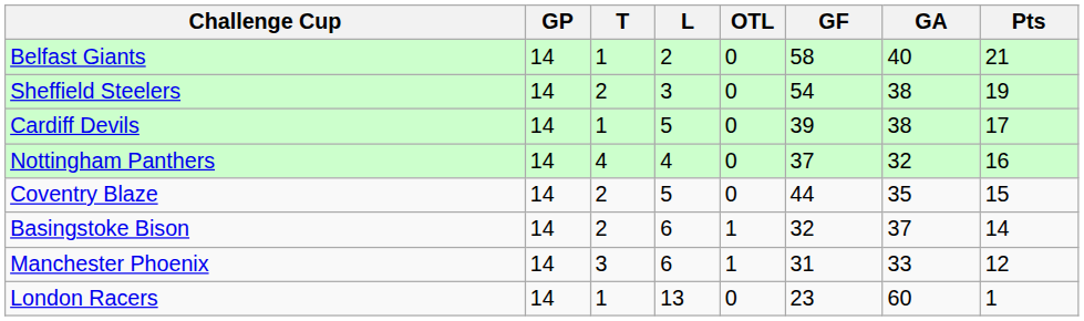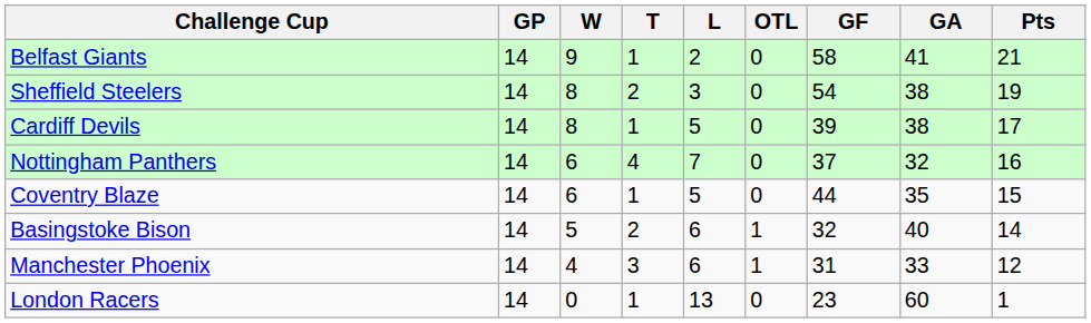 <table class="wikitable">
 <tr>
 <th width="40%">Challenge Cup</th>
 <th width="5%">GP</th>
+<th width="5%">W</th>
 <th width="5%">T</th>
 <th width="5%">L</th>
 <th width="5%">OTL</th>
 <th width="7.5%">GF</th>
 <th width="7.5%">GA</th>
 <th width="7.5%">Pts</th>
 </tr>
 <tr bgcolor="#CCFFCC">
 <td><a href='#'>Belfast Giants</a></td>
 <td>14</td>
+<td>9</td>
 <td>1</td>
 <td>2</td>
 <td>0</td>
 <td>58</td>
-<td>40</td>
+<td>41</td>
 <td>21</td>
 </tr>
 <tr bgcolor="#CCFFCC">
 <td><a href='#'>Sheffield Steelers</a></td>
 <td>14</td>
+<td>8</td>
 <td>2</td>
 <td>3</td>
 <td>0</td>
 <td>54</td>
 <td>38</td>
 <td>19</td>
 </tr>
 <tr bgcolor="#CCFFCC">
 <td><a href='#'>Cardiff Devils</a></td>
 <td>14</td>
+<td>8</td>
 <td>1</td>
 <td>5</td>
 <td>0</td>
 <td>39</td>
 <td>38</td>
 <td>17</td>
 </tr>
 <tr bgcolor="#CCFFCC">
 <td><a href='#'>Nottingham Panthers</a></td>
 <td>14</td>
+<td>6</td>
 <td>4</td>
-<td>4</td>
+<td>7</td>
 <td>0</td>
 <td>37</td>
 <td>32</td>
 <td>16</td>
 </tr>
 <tr>
 <td><a href='#'>Coventry Blaze</a></td>
 <td>14</td>
-<td>2</td>
+<td>6</td>
+<td>1</td>
 <td>5</td>
 <td>0</td>
 <td>44</td>
 <td>35</td>
 <td>15</td>
 </tr>
 <tr>
 <td><a href='#'>Basingstoke Bison</a></td>
 <td>14</td>
+<td>5</td>
 <td>2</td>
 <td>6</td>
 <td>1</td>
 <td>32</td>
-<td>37</td>
+<td>40</td>
 <td>14</td>
 </tr>
 <tr>
 <td><a href='#'>Manchester Phoenix</a></td>
 <td>14</td>
+<td>4</td>
 <td>3</td>
 <td>6</td>
 <td>1</td>
 <td>31</td>
 <td>33</td>
 <td>12</td>
 </tr>
 <tr>
 <td><a href='#'>London Racers</a></td>
 <td>14</td>
+<td>0</td>
 <td>1</td>
 <td>13</td>
 <td>0</td>
 <td>23</td>
 <td>60</td>
 <td>1</td>
 </tr>
 </table>
